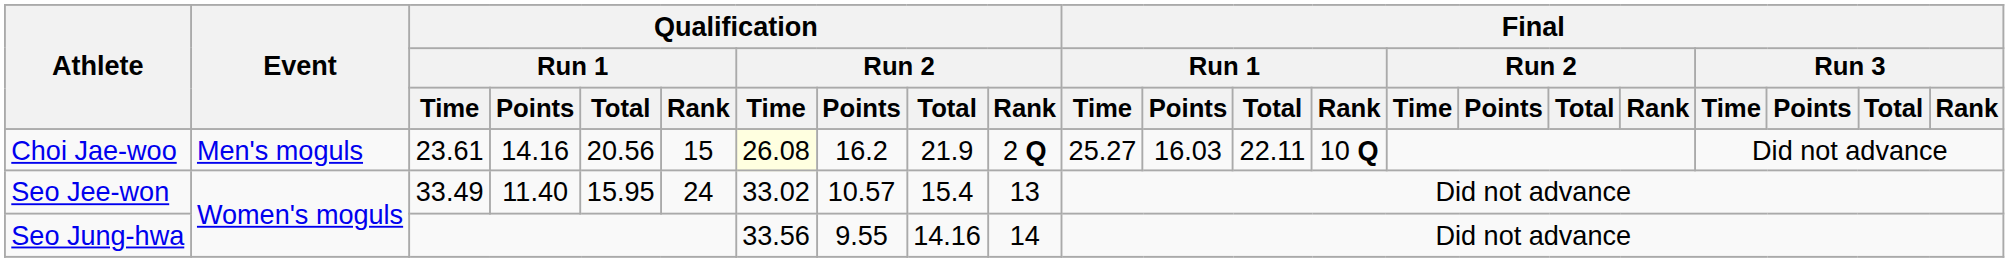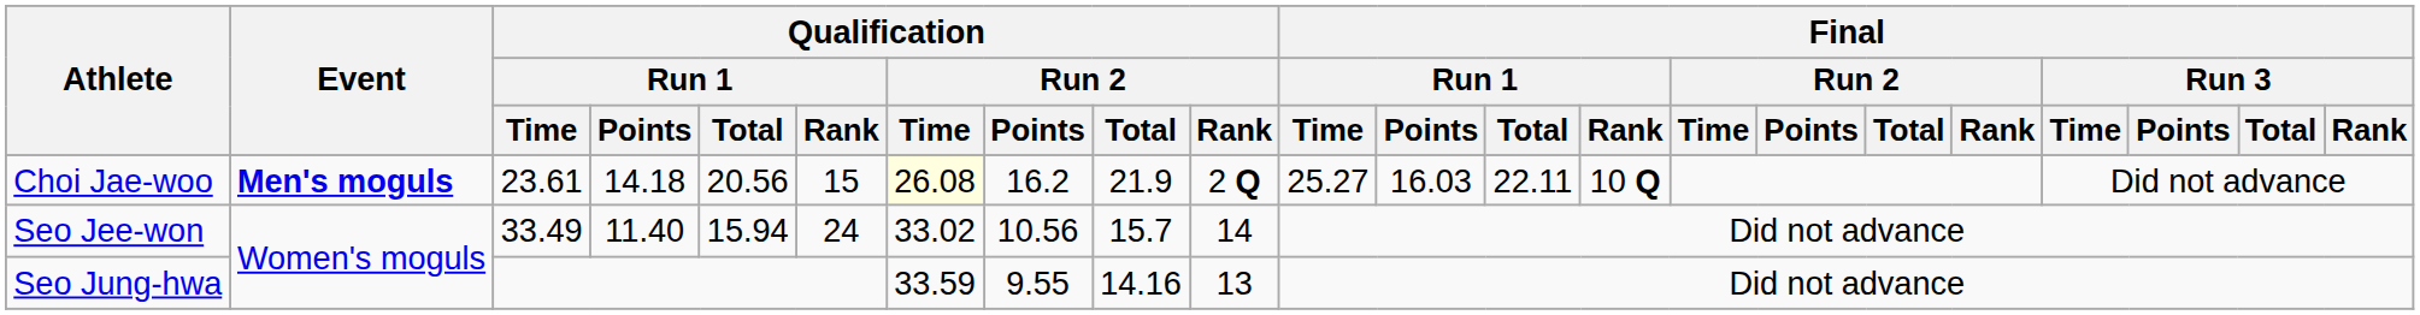 <table class="wikitable" style="font-size:90%">
 <tr>
 <th rowspan=3>Athlete</th>
 <th rowspan=3>Event</th>
 <th colspan=8>Qualification</th>
 <th colspan=12>Final</th>
 </tr>
 <tr style="font-size:95%">
 <th colspan=4>Run 1</th>
 <th colspan=4>Run 2</th>
 <th colspan=4>Run 1</th>
 <th colspan=4>Run 2</th>
 <th colspan=4>Run 3</th>
 </tr>
 <tr style="font-size:95%">
 <th>Time</th>
 <th>Points</th>
 <th>Total</th>
 <th>Rank</th>
 <th>Time</th>
 <th>Points</th>
 <th>Total</th>
 <th>Rank</th>
 <th>Time</th>
 <th>Points</th>
 <th>Total</th>
 <th>Rank</th>
 <th>Time</th>
 <th>Points</th>
 <th>Total</th>
 <th>Rank</th>
 <th>Time</th>
 <th>Points</th>
 <th>Total</th>
 <th>Rank</th>
 </tr>
 <tr align=center>
 <td align=left><a href='#'>Choi Jae-woo</a></td>
-<td align=left><a href='#'>Men's moguls</a></td>
+<td align=left><strong><a href='#'>Men's moguls</a></strong></td>
 <td>23.61</td>
-<td>14.16</td>
+<td>14.18</td>
 <td>20.56</td>
 <td>15</td>
 <td style="background: lightyellow;">26.08</td>
 <td>16.2</td>
 <td>21.9</td>
 <td>2 <strong>Q</strong></td>
 <td>25.27</td>
 <td>16.03</td>
 <td>22.11</td>
 <td>10 <strong>Q</strong></td>
 <td colspan=4></td>
 <td colspan=4>Did not advance</td>
 </tr>
 <tr align=center>
 <td align=left><a href='#'>Seo Jee-won</a></td>
 <td align=left rowspan=2><a href='#'>Women's moguls</a></td>
 <td>33.49</td>
 <td>11.40</td>
-<td>15.95</td>
+<td>15.94</td>
 <td>24</td>
 <td>33.02</td>
-<td>10.57</td>
-<td>15.4</td>
-<td>13</td>
+<td>10.56</td>
+<td>15.7</td>
+<td>14</td>
 <td colspan=12>Did not advance</td>
 </tr>
 <tr align=center>
 <td align=left><a href='#'>Seo Jung-hwa</a></td>
 <td colspan=4></td>
-<td>33.56</td>
+<td>33.59</td>
 <td>9.55</td>
 <td>14.16</td>
-<td>14</td>
+<td>13</td>
 <td colspan=12>Did not advance</td>
 </tr>
 </table>
